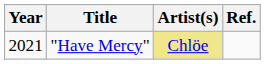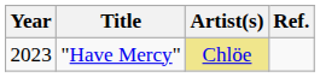 <table class="wikitable plainrowheaders" style="text-align:center;">
 <tr>
 <th scope="col">Year</th>
 <th scope="col">Title</th>
 <th scope="col">Artist(s)</th>
 <th scope="col">Ref.</th>
 </tr>
 <tr>
-<td>2021</td>
+<td>2023</td>
 <td>"<a href='#'>Have Mercy</a>"</td>
 <td style="background: khaki;"><a href='#'>Chlöe</a></td>
 <td></td>
 </tr>
 </table>
